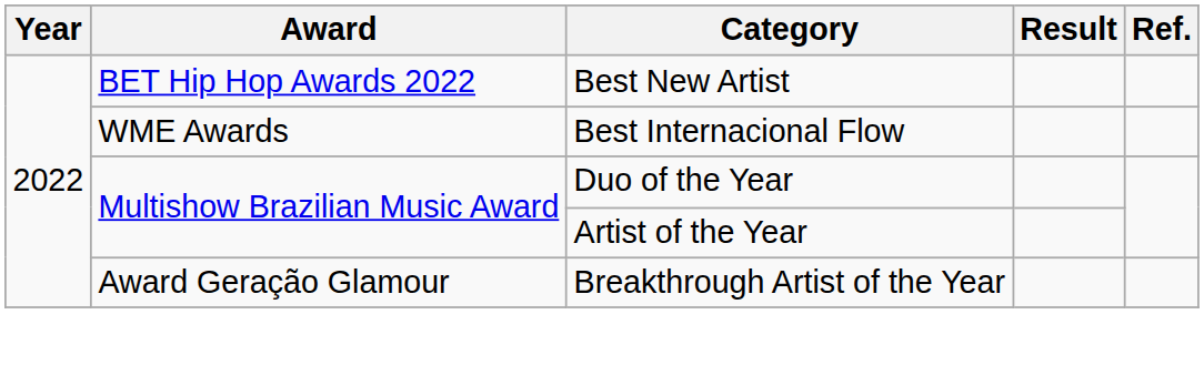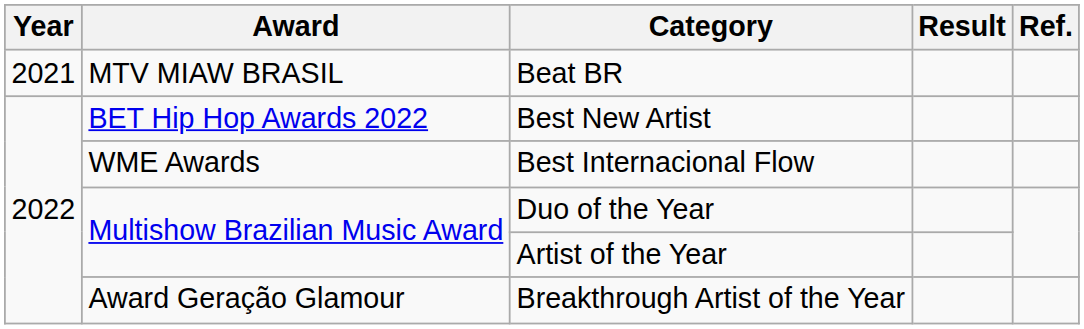 <table class="wikitable">
 <tr>
 <th>Year</th>
 <th>Award</th>
 <th>Category</th>
 <th>Result</th>
 <th>Ref.</th>
+</tr>
+<tr>
+<td>2021</td>
+<td>MTV MIAW BRASIL</td>
+<td>Beat BR</td>
+<td></td>
+<td></td>
 </tr>
 <tr>
 <td rowspan="5">2022</td>
 <td><a href='#'>BET Hip Hop Awards 2022</a></td>
 <td>Best New Artist</td>
 <td></td>
 <td></td>
 </tr>
 <tr>
 <td>WME Awards</td>
 <td>Best Internacional Flow</td>
 <td></td>
 <td></td>
 </tr>
 <tr>
 <td rowspan="2"><a href='#'>Multishow Brazilian Music Award</a></td>
 <td>Duo of the Year</td>
 <td></td>
 <td rowspan="2"></td>
 </tr>
 <tr>
 <td>Artist of the Year</td>
 <td></td>
 </tr>
 <tr>
 <td>Award Geração Glamour</td>
 <td>Breakthrough Artist of the Year</td>
 <td></td>
 <td></td>
 </tr>
 </table>
